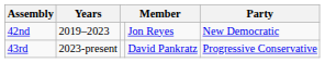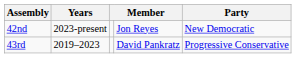 <table class="wikitable">
 <tr>
 <th>Assembly</th>
 <th>Years</th>
 <th colspan="2">Member</th>
 <th>Party</th>
 </tr>
 <tr>
 <td><a href='#'>42nd</a></td>
-<td>2019–2023</td>
+<td>2023-present</td>
 <td></td>
 <td><a href='#'>Jon Reyes</a></td>
 <td><a href='#'>New Democratic</a></td>
 </tr>
 <tr>
 <td><a href='#'>43rd</a></td>
-<td>2023-present</td>
+<td>2019–2023</td>
 <td></td>
 <td><a href='#'>David Pankratz</a></td>
 <td><a href='#'>Progressive Conservative</a></td>
 </tr>
 </table>
